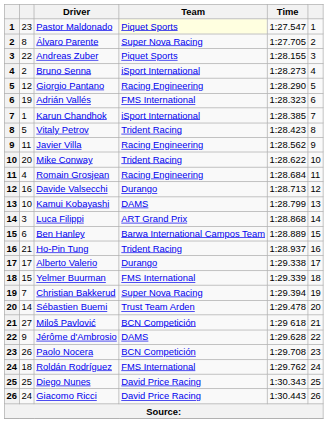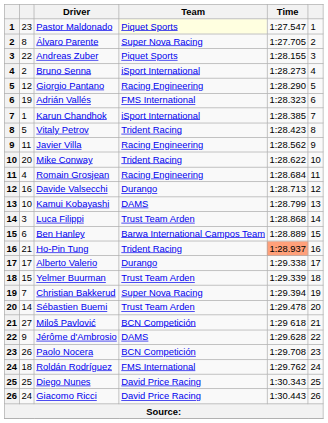 <table class="wikitable" style="font-size:85%">
 <tr>
 <th></th>
 <th></th>
 <th>Driver</th>
 <th>Team</th>
 <th>Time</th>
 <th></th>
 </tr>
 <tr>
 <th>1</th>
 <td>23</td>
 <td> <a href='#'>Pastor Maldonado</a></td>
 <td style="background: lightyellow;"><a href='#'>Piquet Sports</a></td>
 <td>1:27.547</td>
 <td>1</td>
 </tr>
 <tr>
 <th>2</th>
 <td>8</td>
 <td> <a href='#'>Álvaro Parente</a></td>
 <td><a href='#'>Super Nova Racing</a></td>
 <td>1:27.705</td>
 <td>2</td>
 </tr>
 <tr>
 <th>3</th>
 <td>22</td>
 <td> <a href='#'>Andreas Zuber</a></td>
 <td><a href='#'>Piquet Sports</a></td>
 <td>1:28.155</td>
 <td>3</td>
 </tr>
 <tr>
 <th>4</th>
 <td>2</td>
 <td> <a href='#'>Bruno Senna</a></td>
 <td><a href='#'>iSport International</a></td>
 <td>1:28.273</td>
 <td>4</td>
 </tr>
 <tr>
 <th>5</th>
 <td>12</td>
 <td> <a href='#'>Giorgio Pantano</a></td>
 <td><a href='#'>Racing Engineering</a></td>
 <td>1:28.290</td>
 <td>5</td>
 </tr>
 <tr>
 <th>6</th>
 <td>19</td>
 <td> <a href='#'>Adrián Vallés</a></td>
 <td><a href='#'>FMS International</a></td>
 <td>1:28.323</td>
 <td>6</td>
 </tr>
 <tr>
 <th>7</th>
 <td>1</td>
 <td> <a href='#'>Karun Chandhok</a></td>
 <td><a href='#'>iSport International</a></td>
 <td>1:28.385</td>
 <td>7</td>
 </tr>
 <tr>
 <th>8</th>
 <td>5</td>
 <td> <a href='#'>Vitaly Petrov</a></td>
 <td><a href='#'>Trident Racing</a></td>
 <td>1:28.423</td>
 <td>8</td>
 </tr>
 <tr>
 <th>9</th>
 <td>11</td>
 <td> <a href='#'>Javier Villa</a></td>
 <td><a href='#'>Racing Engineering</a></td>
 <td>1:28.562</td>
 <td>9</td>
 </tr>
 <tr>
 <th>10</th>
 <td>20</td>
 <td> <a href='#'>Mike Conway</a></td>
 <td><a href='#'>Trident Racing</a></td>
 <td>1:28.622</td>
 <td>10</td>
 </tr>
 <tr>
 <th>11</th>
 <td>4</td>
 <td> <a href='#'>Romain Grosjean</a></td>
 <td><a href='#'>Racing Engineering</a></td>
 <td>1:28.684</td>
 <td>11</td>
 </tr>
 <tr>
 <th>12</th>
 <td>16</td>
 <td> <a href='#'>Davide Valsecchi</a></td>
 <td><a href='#'>Durango</a></td>
 <td>1:28.713</td>
 <td>12</td>
 </tr>
 <tr>
 <th>13</th>
 <td>10</td>
 <td> <a href='#'>Kamui Kobayashi</a></td>
 <td><a href='#'>DAMS</a></td>
 <td>1:28.799</td>
 <td>13</td>
 </tr>
 <tr>
 <th>14</th>
 <td>3</td>
 <td> <a href='#'>Luca Filippi</a></td>
-<td><a href='#'>ART Grand Prix</a></td>
+<td><a href='#'>Trust Team Arden</a></td>
 <td>1:28.868</td>
 <td>14</td>
 </tr>
 <tr>
 <th>15</th>
 <td>6</td>
 <td> <a href='#'>Ben Hanley</a></td>
 <td><a href='#'>Barwa International Campos Team</a></td>
 <td>1:28.889</td>
 <td>15</td>
 </tr>
 <tr>
 <th>16</th>
 <td>21</td>
 <td> <a href='#'>Ho-Pin Tung</a></td>
 <td><a href='#'>Trident Racing</a></td>
-<td>1:28.937</td>
+<td style="background: lightsalmon;">1:28.937</td>
 <td>16</td>
 </tr>
 <tr>
 <th>17</th>
 <td>17</td>
 <td> <a href='#'>Alberto Valerio</a></td>
 <td><a href='#'>Durango</a></td>
 <td>1:29.338</td>
 <td>17</td>
 </tr>
 <tr>
 <th>18</th>
 <td>15</td>
 <td> <a href='#'>Yelmer Buurman</a></td>
-<td><a href='#'>FMS International</a></td>
+<td><a href='#'>Trust Team Arden</a></td>
 <td>1:29.339</td>
 <td>18</td>
 </tr>
 <tr>
 <th>19</th>
 <td>7</td>
 <td> <a href='#'>Christian Bakkerud</a></td>
 <td><a href='#'>Super Nova Racing</a></td>
 <td>1:29.394</td>
 <td>19</td>
 </tr>
 <tr>
 <th>20</th>
 <td>14</td>
 <td> <a href='#'>Sébastien Buemi</a></td>
 <td><a href='#'>Trust Team Arden</a></td>
 <td>1:29.478</td>
 <td>20</td>
 </tr>
 <tr>
 <th>21</th>
 <td>27</td>
 <td> <a href='#'>Miloš Pavlović</a></td>
 <td><a href='#'>BCN Competición</a></td>
 <td>1:29 618</td>
 <td>21</td>
 </tr>
 <tr>
 <th>22</th>
 <td>9</td>
 <td> <a href='#'>Jérôme d'Ambrosio</a></td>
 <td><a href='#'>DAMS</a></td>
 <td>1:29.628</td>
 <td>22</td>
 </tr>
 <tr>
 <th>23</th>
 <td>26</td>
 <td> <a href='#'>Paolo Nocera</a></td>
 <td><a href='#'>BCN Competición</a></td>
 <td>1:29.708</td>
 <td>23</td>
 </tr>
 <tr>
 <th>24</th>
 <td>18</td>
 <td> <a href='#'>Roldán Rodríguez</a></td>
 <td><a href='#'>FMS International</a></td>
 <td>1:29.762</td>
 <td>24</td>
 </tr>
 <tr>
 <th>25</th>
 <td>25</td>
 <td> <a href='#'>Diego Nunes</a></td>
 <td><a href='#'>David Price Racing</a></td>
 <td>1:30.343</td>
 <td>25</td>
 </tr>
 <tr>
 <th>26</th>
 <td>24</td>
 <td> <a href='#'>Giacomo Ricci</a></td>
 <td><a href='#'>David Price Racing</a></td>
 <td>1:30.443</td>
 <td>26</td>
 </tr>
 <tr>
 <th colspan="6">Source:</th>
 </tr>
 <tr>
 </tr>
 </table>
